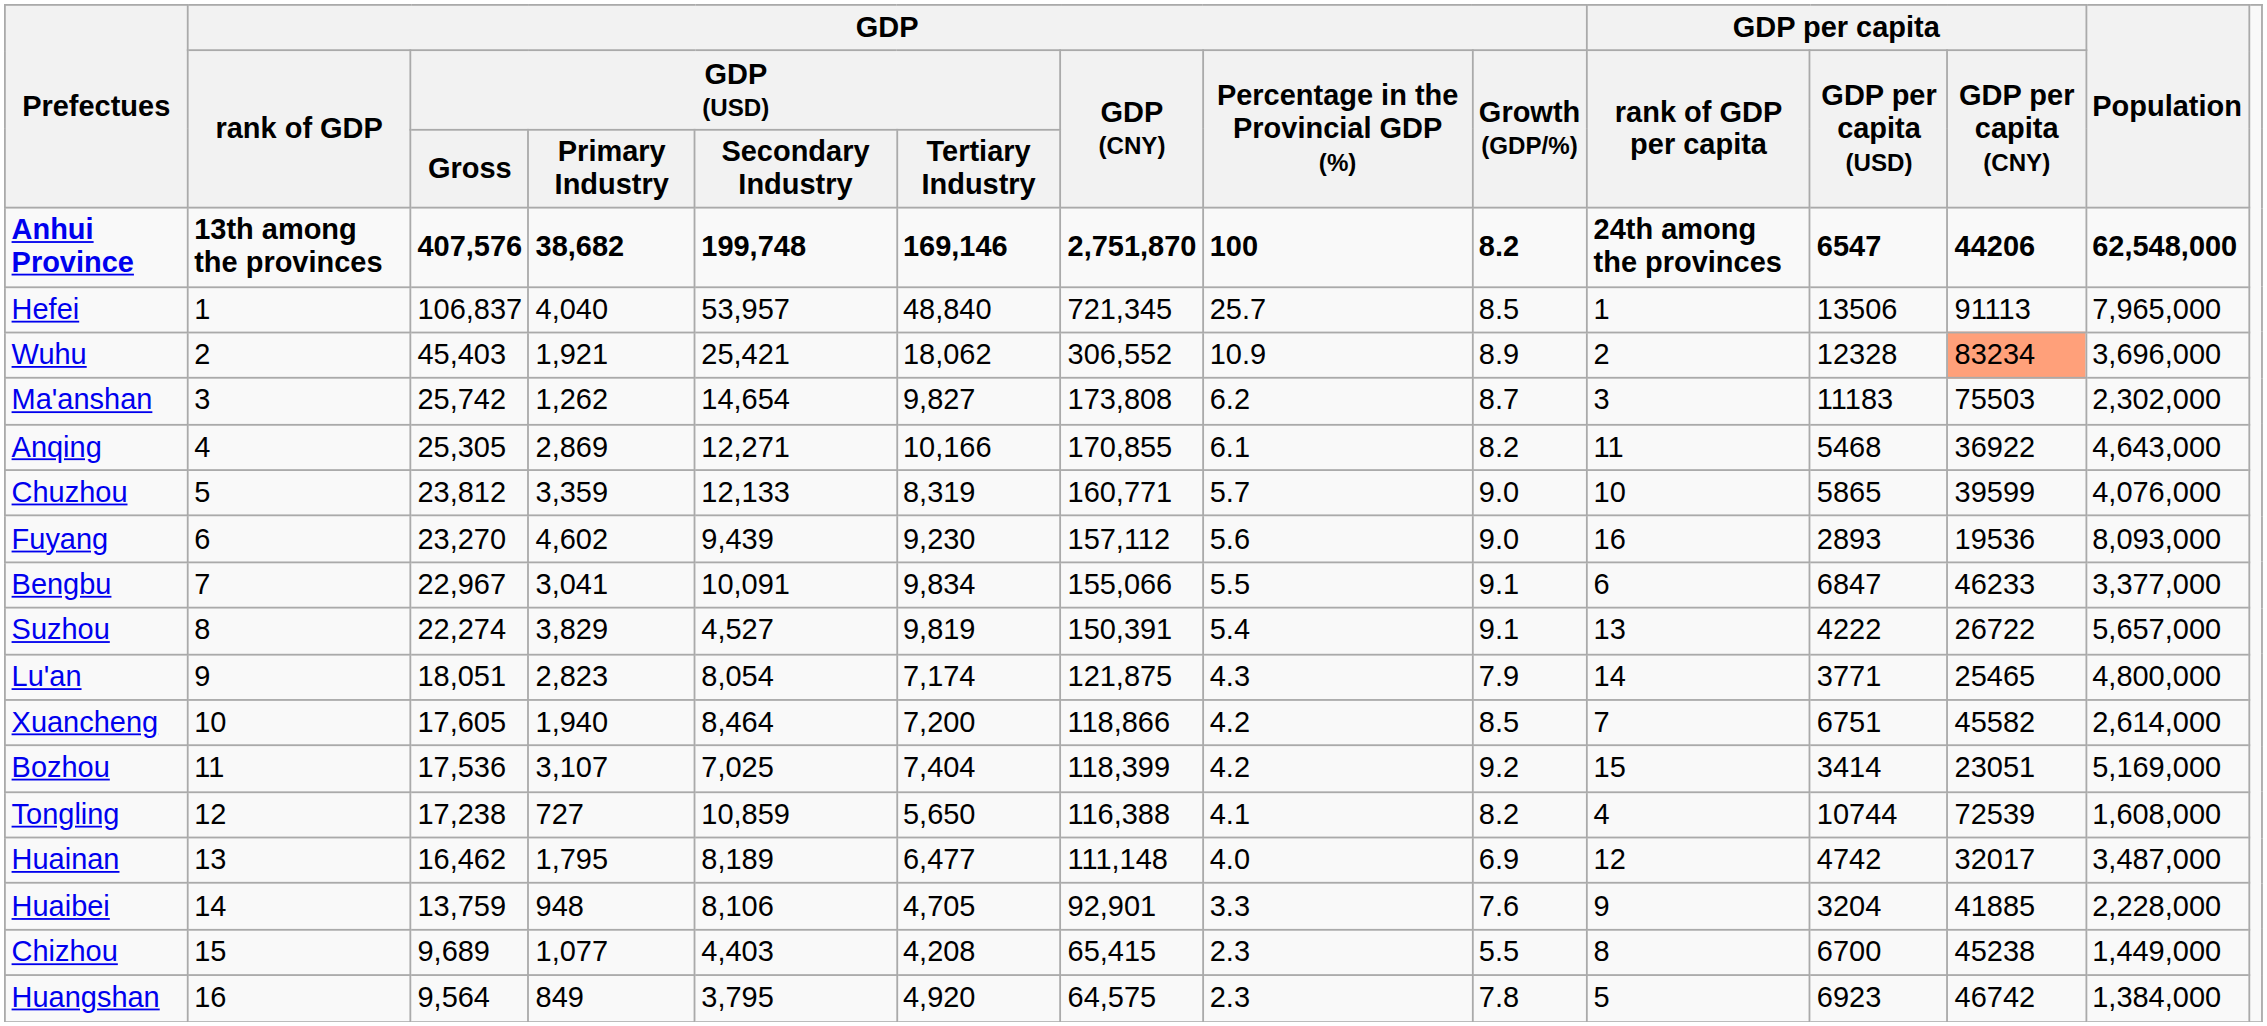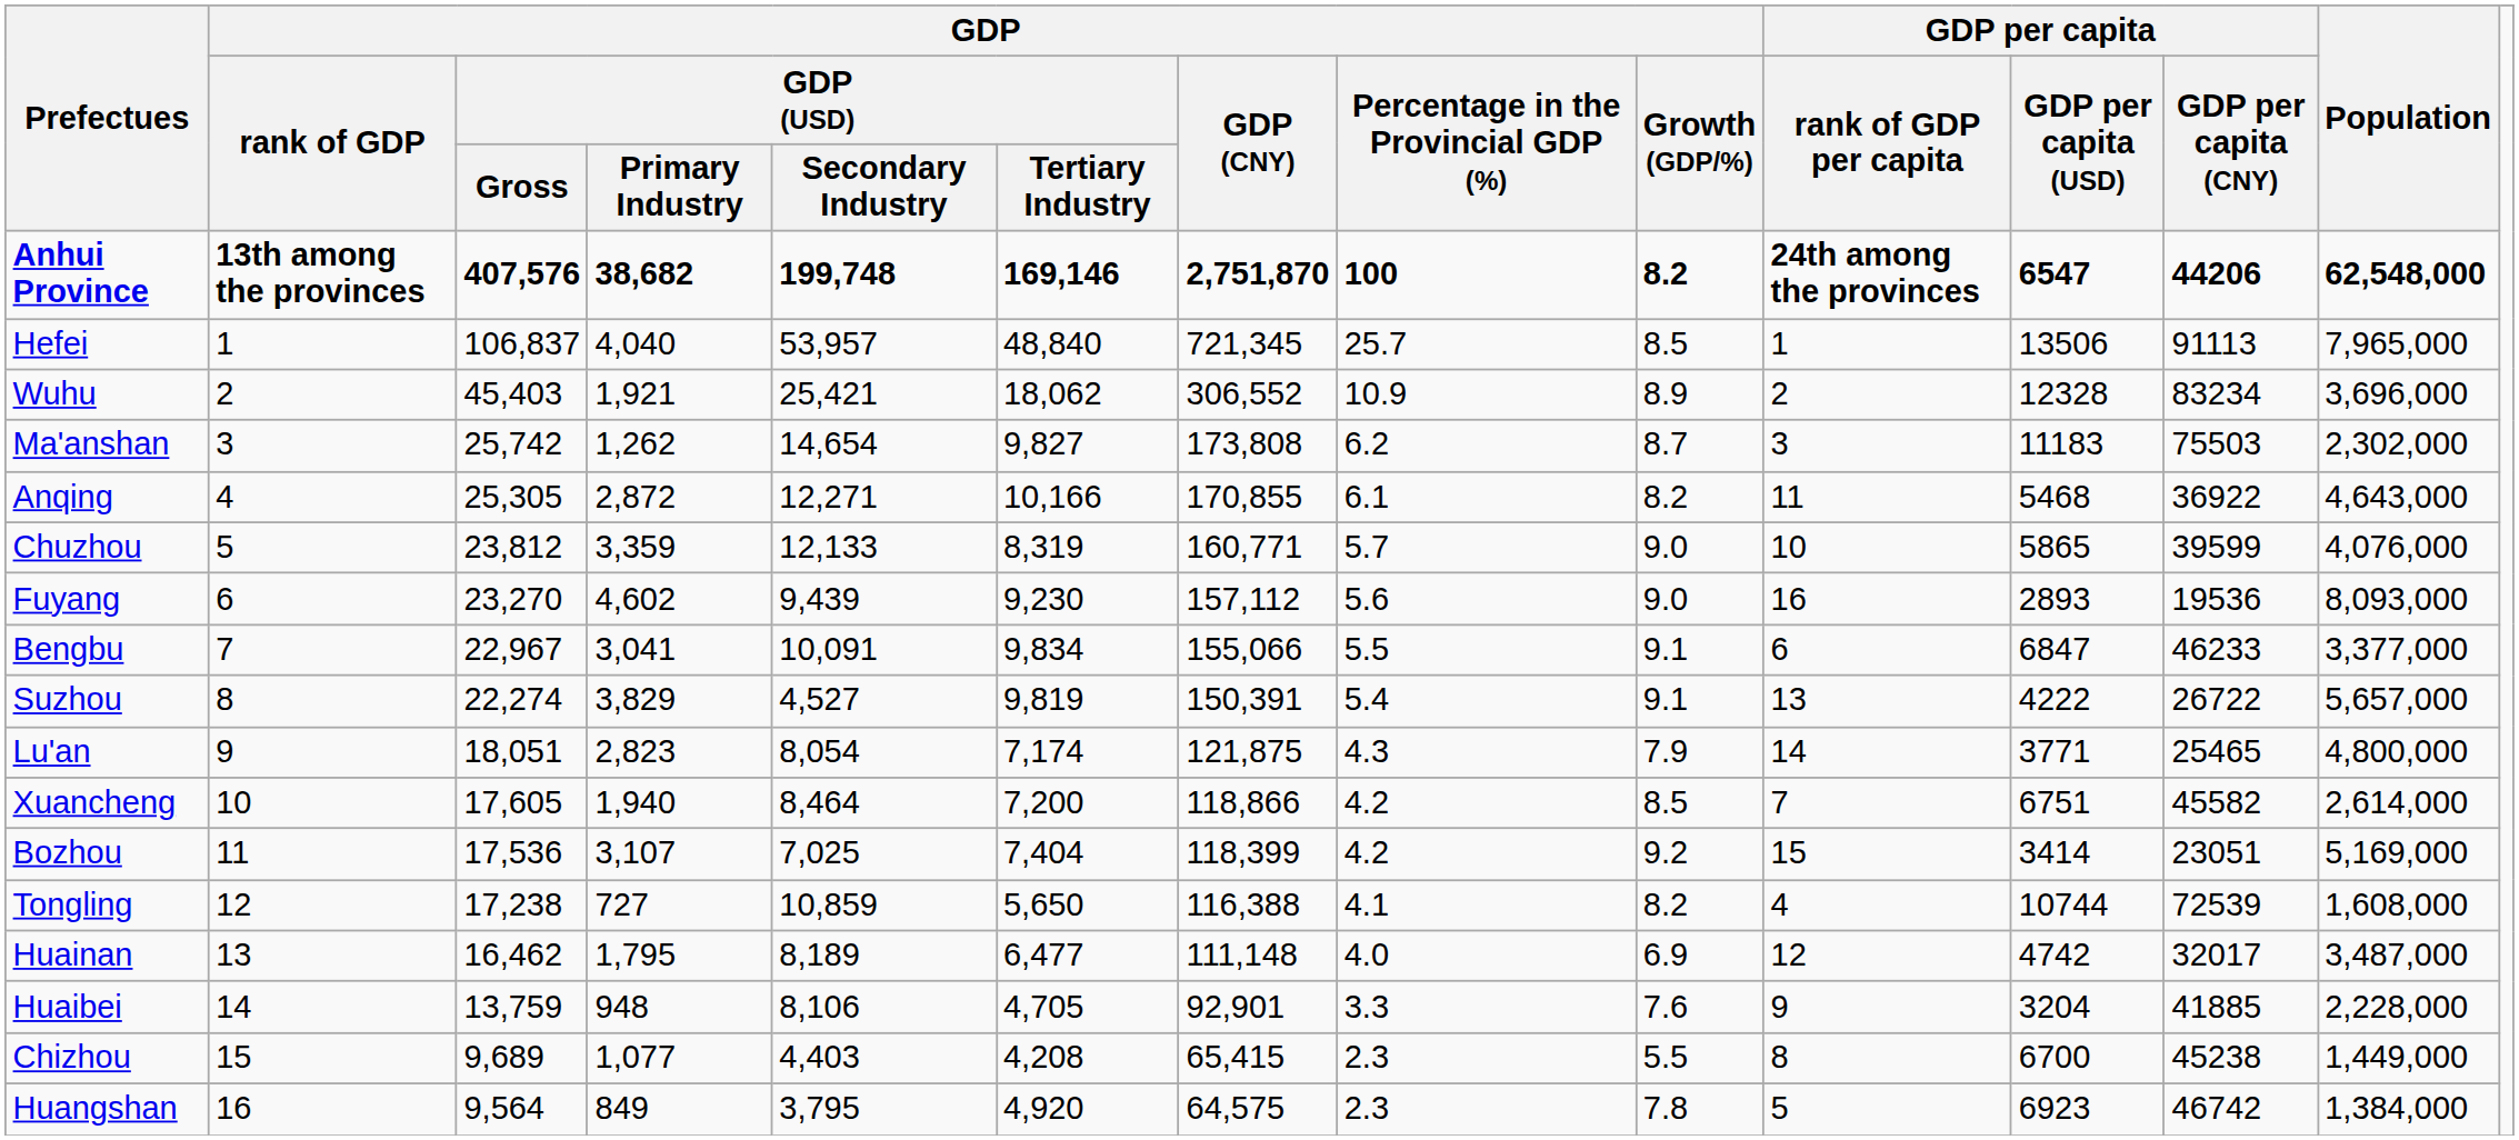 <table class="wikitable">
 <tr>
 <th rowspan="3">Prefectues</th>
 <th colspan="8">GDP</th>
 <th colspan="3">GDP per capita</th>
 <th rowspan="3">Population</th>
 <td rowspan="20"></td>
 </tr>
 <tr>
 <th rowspan="2">rank of GDP</th>
 <th colspan="4">GDP<br><small>(USD)</small></th>
 <th rowspan="2">GDP<br><small>(CNY)</small></th>
 <th rowspan="2">Percentage in the Provincial GDP<br><small>(%)</small></th>
 <th rowspan="2">Growth<br><small>(GDP/%)</small></th>
 <th rowspan="2">rank of GDP per capita</th>
 <th rowspan="2">GDP per capita<br><small>(USD)</small></th>
 <th rowspan="2">GDP per capita<br><small>(CNY)</small></th>
 </tr>
 <tr>
 <th>Gross</th>
 <th>Primary Industry</th>
 <th>Secondary Industry</th>
 <th>Tertiary Industry</th>
 </tr>
 <tr>
 <td><a href='#'><strong>Anhui Province</strong></a></td>
 <td><strong>13th among the provinces</strong></td>
 <td><strong>407,576</strong></td>
 <td><strong>38,682</strong></td>
 <td><strong>199,748</strong></td>
 <td><strong>169,146</strong></td>
 <td><strong>2,751,870</strong></td>
 <td><strong>100</strong></td>
 <td><strong>8.2</strong></td>
 <td><strong>24th among the provinces</strong></td>
 <td><strong>6547</strong></td>
 <td><strong>44206</strong></td>
 <td><strong>62,548,000</strong></td>
 </tr>
 <tr>
 <td><a href='#'>Hefei</a></td>
 <td>1</td>
 <td>106,837</td>
 <td>4,040</td>
 <td>53,957</td>
 <td>48,840</td>
 <td>721,345</td>
 <td>25.7</td>
 <td>8.5</td>
 <td>1</td>
 <td>13506</td>
 <td>91113</td>
 <td>7,965,000</td>
 </tr>
 <tr>
 <td><a href='#'>Wuhu</a></td>
 <td>2</td>
 <td>45,403</td>
 <td>1,921</td>
 <td>25,421</td>
 <td>18,062</td>
 <td>306,552</td>
 <td>10.9</td>
 <td>8.9</td>
 <td>2</td>
 <td>12328</td>
-<td style="background: lightsalmon;">83234</td>
+<td>83234</td>
 <td>3,696,000</td>
 </tr>
 <tr>
 <td><a href='#'>Ma'anshan</a></td>
 <td>3</td>
 <td>25,742</td>
 <td>1,262</td>
 <td>14,654</td>
 <td>9,827</td>
 <td>173,808</td>
 <td>6.2</td>
 <td>8.7</td>
 <td>3</td>
 <td>11183</td>
 <td>75503</td>
 <td>2,302,000</td>
 </tr>
 <tr>
 <td><a href='#'>Anqing</a></td>
 <td>4</td>
 <td>25,305</td>
-<td>2,869</td>
+<td>2,872</td>
 <td>12,271</td>
 <td>10,166</td>
 <td>170,855</td>
 <td>6.1</td>
 <td>8.2</td>
 <td>11</td>
 <td>5468</td>
 <td>36922</td>
 <td>4,643,000</td>
 </tr>
 <tr>
 <td><a href='#'>Chuzhou</a></td>
 <td>5</td>
 <td>23,812</td>
 <td>3,359</td>
 <td>12,133</td>
 <td>8,319</td>
 <td>160,771</td>
 <td>5.7</td>
 <td>9.0</td>
 <td>10</td>
 <td>5865</td>
 <td>39599</td>
 <td>4,076,000</td>
 </tr>
 <tr>
 <td><a href='#'>Fuyang</a></td>
 <td>6</td>
 <td>23,270</td>
 <td>4,602</td>
 <td>9,439</td>
 <td>9,230</td>
 <td>157,112</td>
 <td>5.6</td>
 <td>9.0</td>
 <td>16</td>
 <td>2893</td>
 <td>19536</td>
 <td>8,093,000</td>
 </tr>
 <tr>
 <td><a href='#'>Bengbu</a></td>
 <td>7</td>
 <td>22,967</td>
 <td>3,041</td>
 <td>10,091</td>
 <td>9,834</td>
 <td>155,066</td>
 <td>5.5</td>
 <td>9.1</td>
 <td>6</td>
 <td>6847</td>
 <td>46233</td>
 <td>3,377,000</td>
 </tr>
 <tr>
 <td><a href='#'>Suzhou</a></td>
 <td>8</td>
 <td>22,274</td>
 <td>3,829</td>
 <td>4,527</td>
 <td>9,819</td>
 <td>150,391</td>
 <td>5.4</td>
 <td>9.1</td>
 <td>13</td>
 <td>4222</td>
 <td>26722</td>
 <td>5,657,000</td>
 </tr>
 <tr>
 <td><a href='#'>Lu'an</a></td>
 <td>9</td>
 <td>18,051</td>
 <td>2,823</td>
 <td>8,054</td>
 <td>7,174</td>
 <td>121,875</td>
 <td>4.3</td>
 <td>7.9</td>
 <td>14</td>
 <td>3771</td>
 <td>25465</td>
 <td>4,800,000</td>
 </tr>
 <tr>
 <td><a href='#'>Xuancheng</a></td>
 <td>10</td>
 <td>17,605</td>
 <td>1,940</td>
 <td>8,464</td>
 <td>7,200</td>
 <td>118,866</td>
 <td>4.2</td>
 <td>8.5</td>
 <td>7</td>
 <td>6751</td>
 <td>45582</td>
 <td>2,614,000</td>
 </tr>
 <tr>
 <td><a href='#'>Bozhou</a></td>
 <td>11</td>
 <td>17,536</td>
 <td>3,107</td>
 <td>7,025</td>
 <td>7,404</td>
 <td>118,399</td>
 <td>4.2</td>
 <td>9.2</td>
 <td>15</td>
 <td>3414</td>
 <td>23051</td>
 <td>5,169,000</td>
 </tr>
 <tr>
 <td><a href='#'>Tongling</a></td>
 <td>12</td>
 <td>17,238</td>
 <td>727</td>
 <td>10,859</td>
 <td>5,650</td>
 <td>116,388</td>
 <td>4.1</td>
 <td>8.2</td>
 <td>4</td>
 <td>10744</td>
 <td>72539</td>
 <td>1,608,000</td>
 </tr>
 <tr>
 <td><a href='#'>Huainan</a></td>
 <td>13</td>
 <td>16,462</td>
 <td>1,795</td>
 <td>8,189</td>
 <td>6,477</td>
 <td>111,148</td>
 <td>4.0</td>
 <td>6.9</td>
 <td>12</td>
 <td>4742</td>
 <td>32017</td>
 <td>3,487,000</td>
 </tr>
 <tr>
 <td><a href='#'>Huaibei</a></td>
 <td>14</td>
 <td>13,759</td>
 <td>948</td>
 <td>8,106</td>
 <td>4,705</td>
 <td>92,901</td>
 <td>3.3</td>
 <td>7.6</td>
 <td>9</td>
 <td>3204</td>
 <td>41885</td>
 <td>2,228,000</td>
 </tr>
 <tr>
 <td><a href='#'>Chizhou</a></td>
 <td>15</td>
 <td>9,689</td>
 <td>1,077</td>
 <td>4,403</td>
 <td>4,208</td>
 <td>65,415</td>
 <td>2.3</td>
 <td>5.5</td>
 <td>8</td>
 <td>6700</td>
 <td>45238</td>
 <td>1,449,000</td>
 </tr>
 <tr>
 <td><a href='#'>Huangshan</a></td>
 <td>16</td>
 <td>9,564</td>
 <td>849</td>
 <td>3,795</td>
 <td>4,920</td>
 <td>64,575</td>
 <td>2.3</td>
 <td>7.8</td>
 <td>5</td>
 <td>6923</td>
 <td>46742</td>
 <td>1,384,000</td>
 </tr>
 </table>
